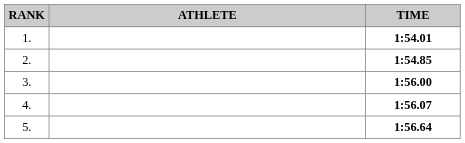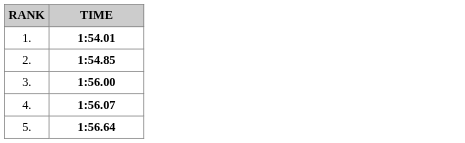 <table border="1" cellspacing="2" cellpadding="5" style="border-collapse: collapse; font-size: 100%;">
 <tr bgcolor="cccccc">
 <th>RANK</th>
-<th align="center" style="width: 25em">ATHLETE</th>
 <th align="center" style="width: 7em">TIME</th>
 </tr>
 <tr>
 <td align="center">1.</td>
-<td></td>
 <td align="center"><strong>1:54.01</strong></td>
 </tr>
 <tr>
 <td align="center">2.</td>
-<td></td>
 <td align="center"><strong>1:54.85</strong></td>
 </tr>
 <tr>
 <td align="center">3.</td>
-<td></td>
 <td align="center"><strong>1:56.00</strong></td>
 </tr>
 <tr>
 <td align="center">4.</td>
-<td></td>
 <td align="center"><strong>1:56.07</strong></td>
 </tr>
 <tr>
 <td align="center">5.</td>
-<td></td>
 <td align="center"><strong>1:56.64</strong></td>
 </tr>
 </table>
